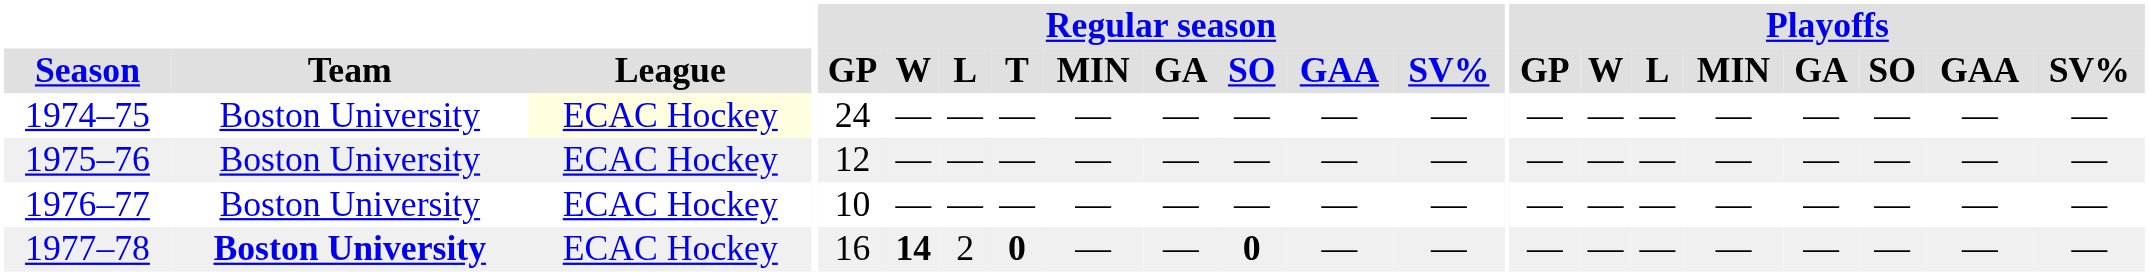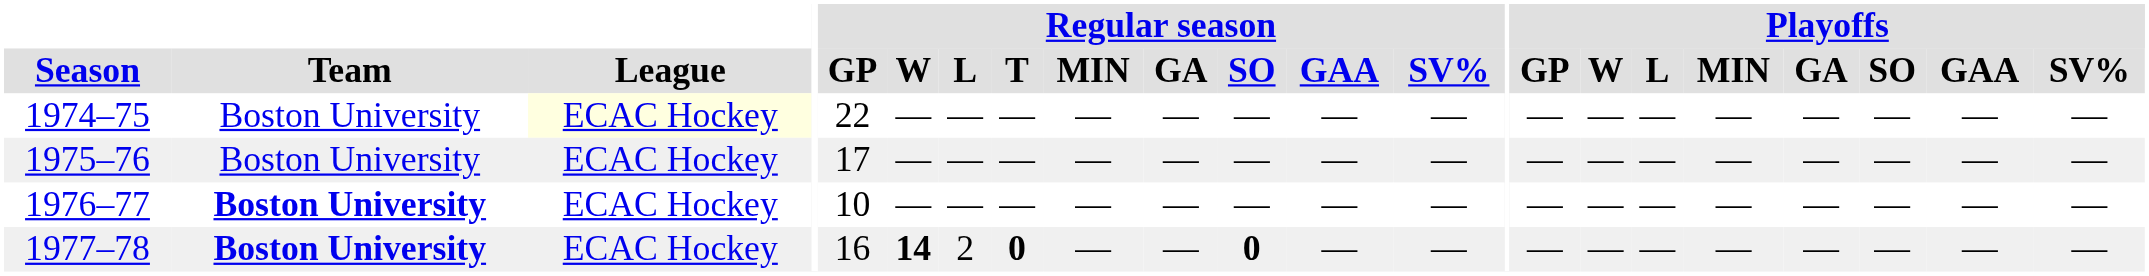 <table border="0" cellpadding="1" cellspacing="0" style="text-align:center; width:60em">
 <tr bgcolor="#e0e0e0">
 <th colspan="3" bgcolor="#ffffff"></th>
 <th rowspan="99" bgcolor="#ffffff"></th>
 <th colspan="9" bgcolor="#e0e0e0"><a href='#'>Regular season</a></th>
 <th rowspan="99" bgcolor="#ffffff"></th>
 <th colspan="8" bgcolor="#e0e0e0"><a href='#'>Playoffs</a></th>
 </tr>
 <tr bgcolor="#e0e0e0">
 <th><a href='#'>Season</a></th>
 <th>Team</th>
 <th>League</th>
 <th>GP</th>
 <th>W</th>
 <th>L</th>
 <th>T</th>
 <th>MIN</th>
 <th>GA</th>
 <th><a href='#'>SO</a></th>
 <th><a href='#'>GAA</a></th>
 <th><a href='#'>SV%</a></th>
 <th>GP</th>
 <th>W</th>
 <th>L</th>
 <th>MIN</th>
 <th>GA</th>
 <th>SO</th>
 <th>GAA</th>
 <th>SV%</th>
 </tr>
 <tr>
 <td><a href='#'>1974–75</a></td>
 <td><a href='#'>Boston University</a></td>
 <td style="background: lightyellow;"><a href='#'>ECAC Hockey</a></td>
-<td>24</td>
+<td>22</td>
 <td>—</td>
 <td>—</td>
 <td>—</td>
 <td>—</td>
 <td>—</td>
 <td>—</td>
 <td>—</td>
 <td>—</td>
 <td>—</td>
 <td>—</td>
 <td>—</td>
 <td>—</td>
 <td>—</td>
 <td>—</td>
 <td>—</td>
 <td>—</td>
 </tr>
 <tr bgcolor=f0f0f0>
 <td><a href='#'>1975–76</a></td>
 <td><a href='#'>Boston University</a></td>
 <td><a href='#'>ECAC Hockey</a></td>
-<td>12</td>
+<td>17</td>
 <td>—</td>
 <td>—</td>
 <td>—</td>
 <td>—</td>
 <td>—</td>
 <td>—</td>
 <td>—</td>
 <td>—</td>
 <td>—</td>
 <td>—</td>
 <td>—</td>
 <td>—</td>
 <td>—</td>
 <td>—</td>
 <td>—</td>
 <td>—</td>
 </tr>
 <tr>
 <td><a href='#'>1976–77</a></td>
-<td><a href='#'>Boston University</a></td>
+<td><strong><a href='#'>Boston University</a></strong></td>
 <td><a href='#'>ECAC Hockey</a></td>
 <td>10</td>
 <td>—</td>
 <td>—</td>
 <td>—</td>
 <td>—</td>
 <td>—</td>
 <td>—</td>
 <td>—</td>
 <td>—</td>
 <td>—</td>
 <td>—</td>
 <td>—</td>
 <td>—</td>
 <td>—</td>
 <td>—</td>
 <td>—</td>
 <td>—</td>
 </tr>
 <tr bgcolor=f0f0f0>
 <td><a href='#'>1977–78</a></td>
 <td><strong><a href='#'>Boston University</a></strong></td>
 <td><a href='#'>ECAC Hockey</a></td>
 <td>16</td>
 <td><strong>14</strong></td>
 <td>2</td>
 <td><strong>0</strong></td>
 <td>—</td>
 <td>—</td>
 <td><strong>0</strong></td>
 <td>—</td>
 <td>—</td>
 <td>—</td>
 <td>—</td>
 <td>—</td>
 <td>—</td>
 <td>—</td>
 <td>—</td>
 <td>—</td>
 <td>—</td>
 </tr>
 </table>
